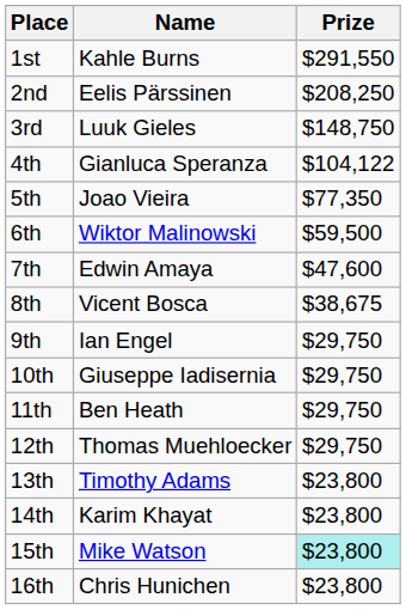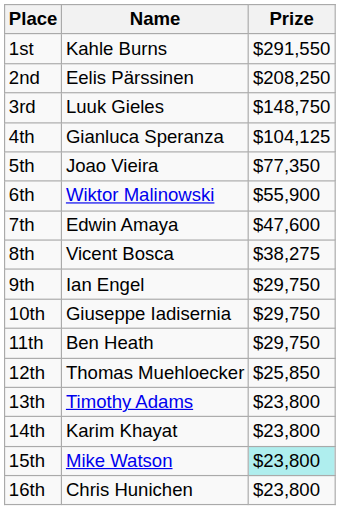 <table class="wikitable">
 <tr>
 <th>Place</th>
 <th>Name</th>
 <th>Prize</th>
 </tr>
 <tr>
 <td>1st</td>
 <td> Kahle Burns</td>
 <td>$291,550</td>
 </tr>
 <tr>
 <td>2nd</td>
 <td> Eelis Pärssinen</td>
 <td>$208,250</td>
 </tr>
 <tr>
 <td>3rd</td>
 <td> Luuk Gieles</td>
 <td>$148,750</td>
 </tr>
 <tr>
 <td>4th</td>
 <td> Gianluca Speranza</td>
-<td>$104,122</td>
+<td>$104,125</td>
 </tr>
 <tr>
 <td>5th</td>
 <td> Joao Vieira</td>
 <td>$77,350</td>
 </tr>
 <tr>
 <td>6th</td>
 <td> <a href='#'>Wiktor Malinowski</a></td>
-<td>$59,500</td>
+<td>$55,900</td>
 </tr>
 <tr>
 <td>7th</td>
 <td>Edwin Amaya</td>
 <td>$47,600</td>
 </tr>
 <tr>
 <td>8th</td>
 <td> Vicent Bosca</td>
-<td>$38,675</td>
+<td>$38,275</td>
 </tr>
 <tr>
 <td>9th</td>
 <td>Ian Engel</td>
 <td>$29,750</td>
 </tr>
 <tr>
 <td>10th</td>
 <td> Giuseppe Iadisernia</td>
 <td>$29,750</td>
 </tr>
 <tr>
 <td>11th</td>
 <td> Ben Heath</td>
 <td>$29,750</td>
 </tr>
 <tr>
 <td>12th</td>
 <td> Thomas Muehloecker</td>
-<td>$29,750</td>
+<td>$25,850</td>
 </tr>
 <tr>
 <td>13th</td>
 <td> <a href='#'>Timothy Adams</a></td>
 <td>$23,800</td>
 </tr>
 <tr>
 <td>14th</td>
 <td> Karim Khayat</td>
 <td>$23,800</td>
 </tr>
 <tr>
 <td>15th</td>
 <td> <a href='#'>Mike Watson</a></td>
 <td style="background: paleturquoise;">$23,800</td>
 </tr>
 <tr>
 <td>16th</td>
 <td> Chris Hunichen</td>
 <td>$23,800</td>
 </tr>
 </table>
